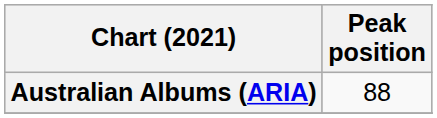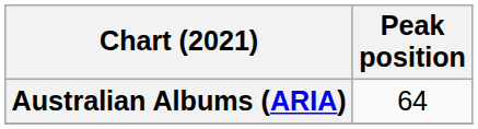 <table class="wikitable sortable plainrowheaders" style="text-align:center">
 <tr>
 <th scope="col">Chart (2021)</th>
 <th scope="col">Peak<br>position</th>
 </tr>
 <tr>
 <th scope="row">Australian Albums (<a href='#'>ARIA</a>)</th>
-<td>88</td>
+<td>64</td>
 </tr>
 <tr>
 </tr>
 <tr>
 </tr>
 <tr>
 </tr>
 </table>
